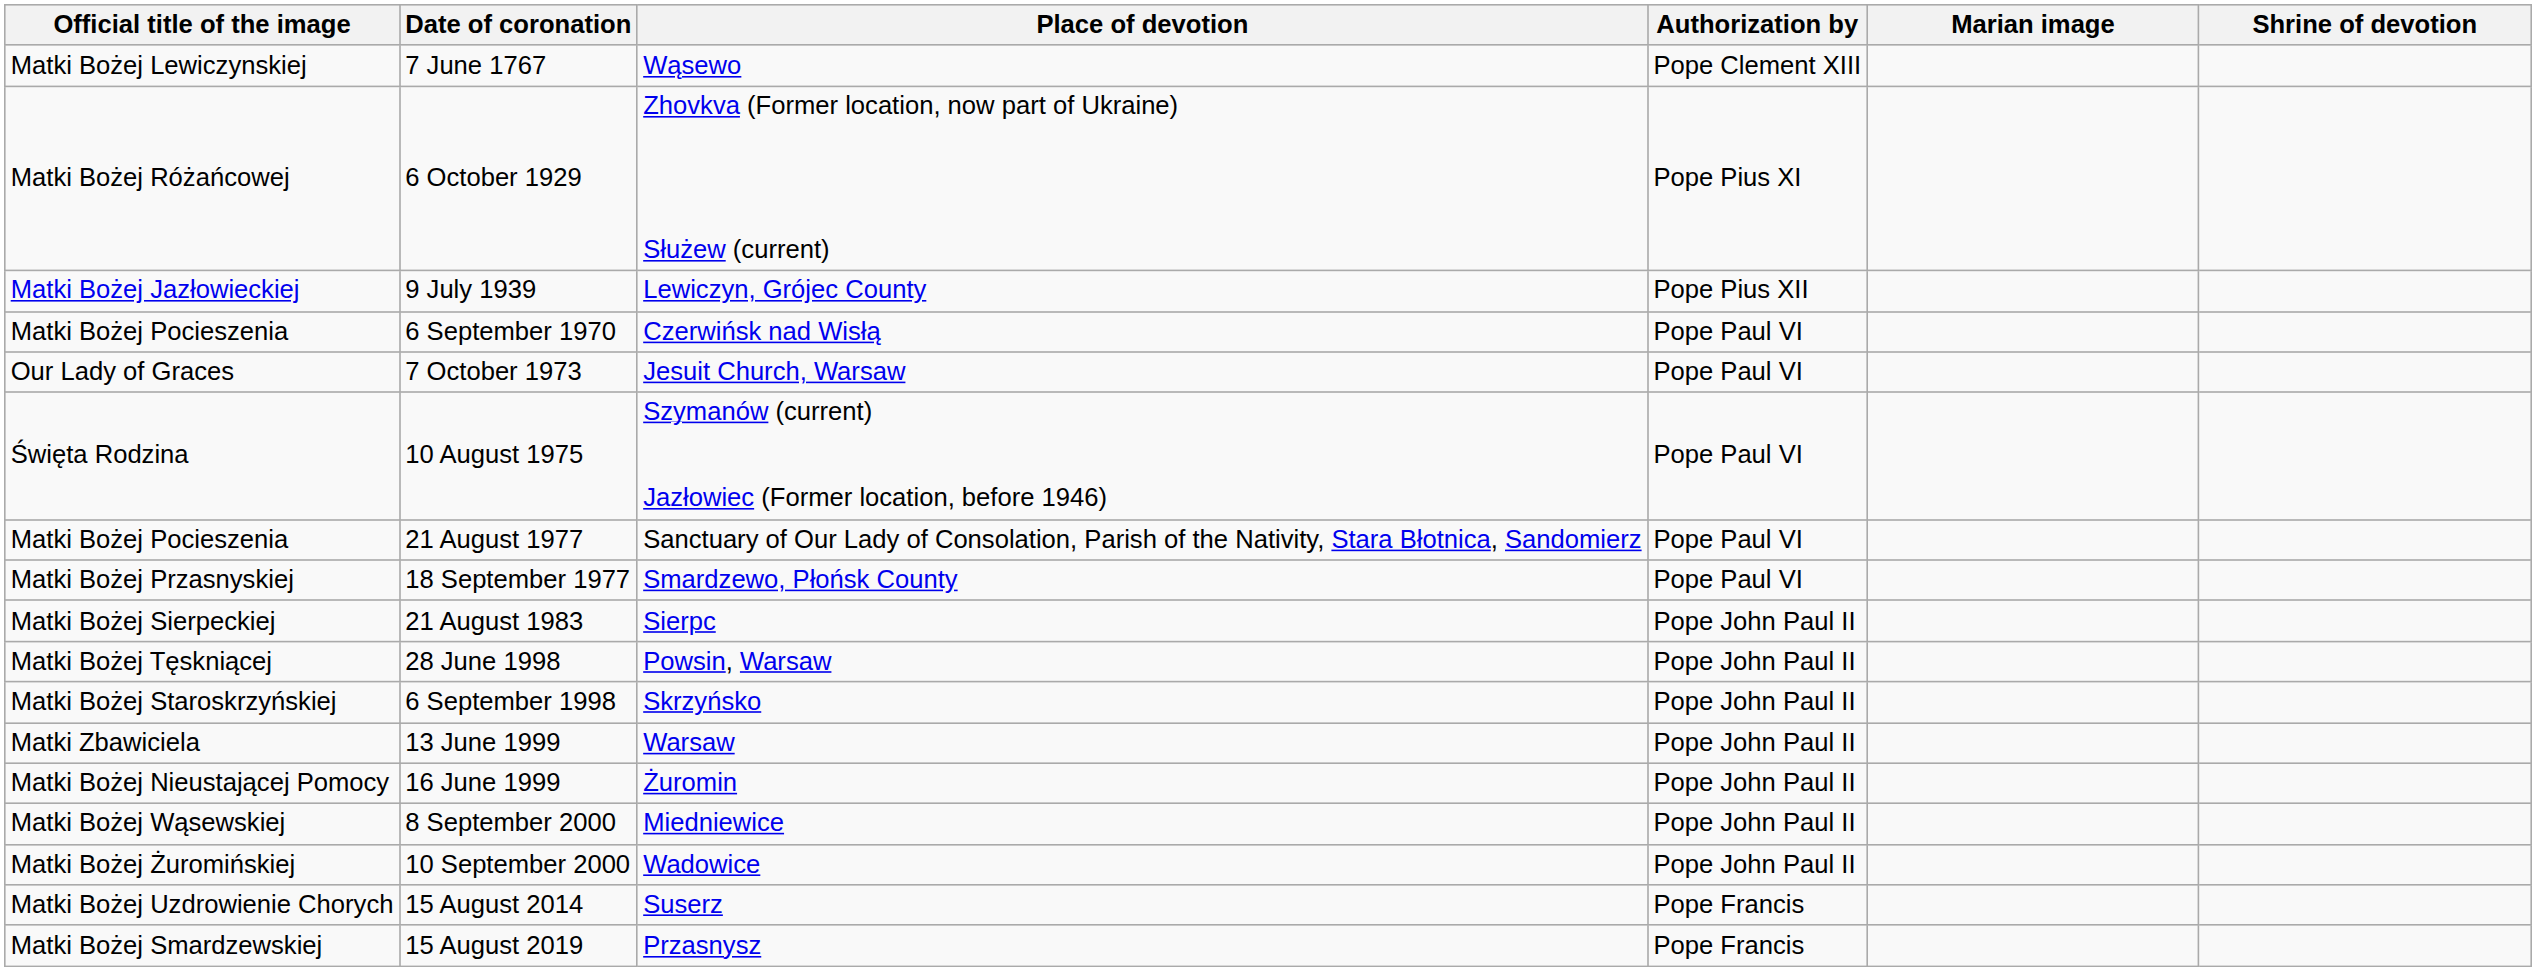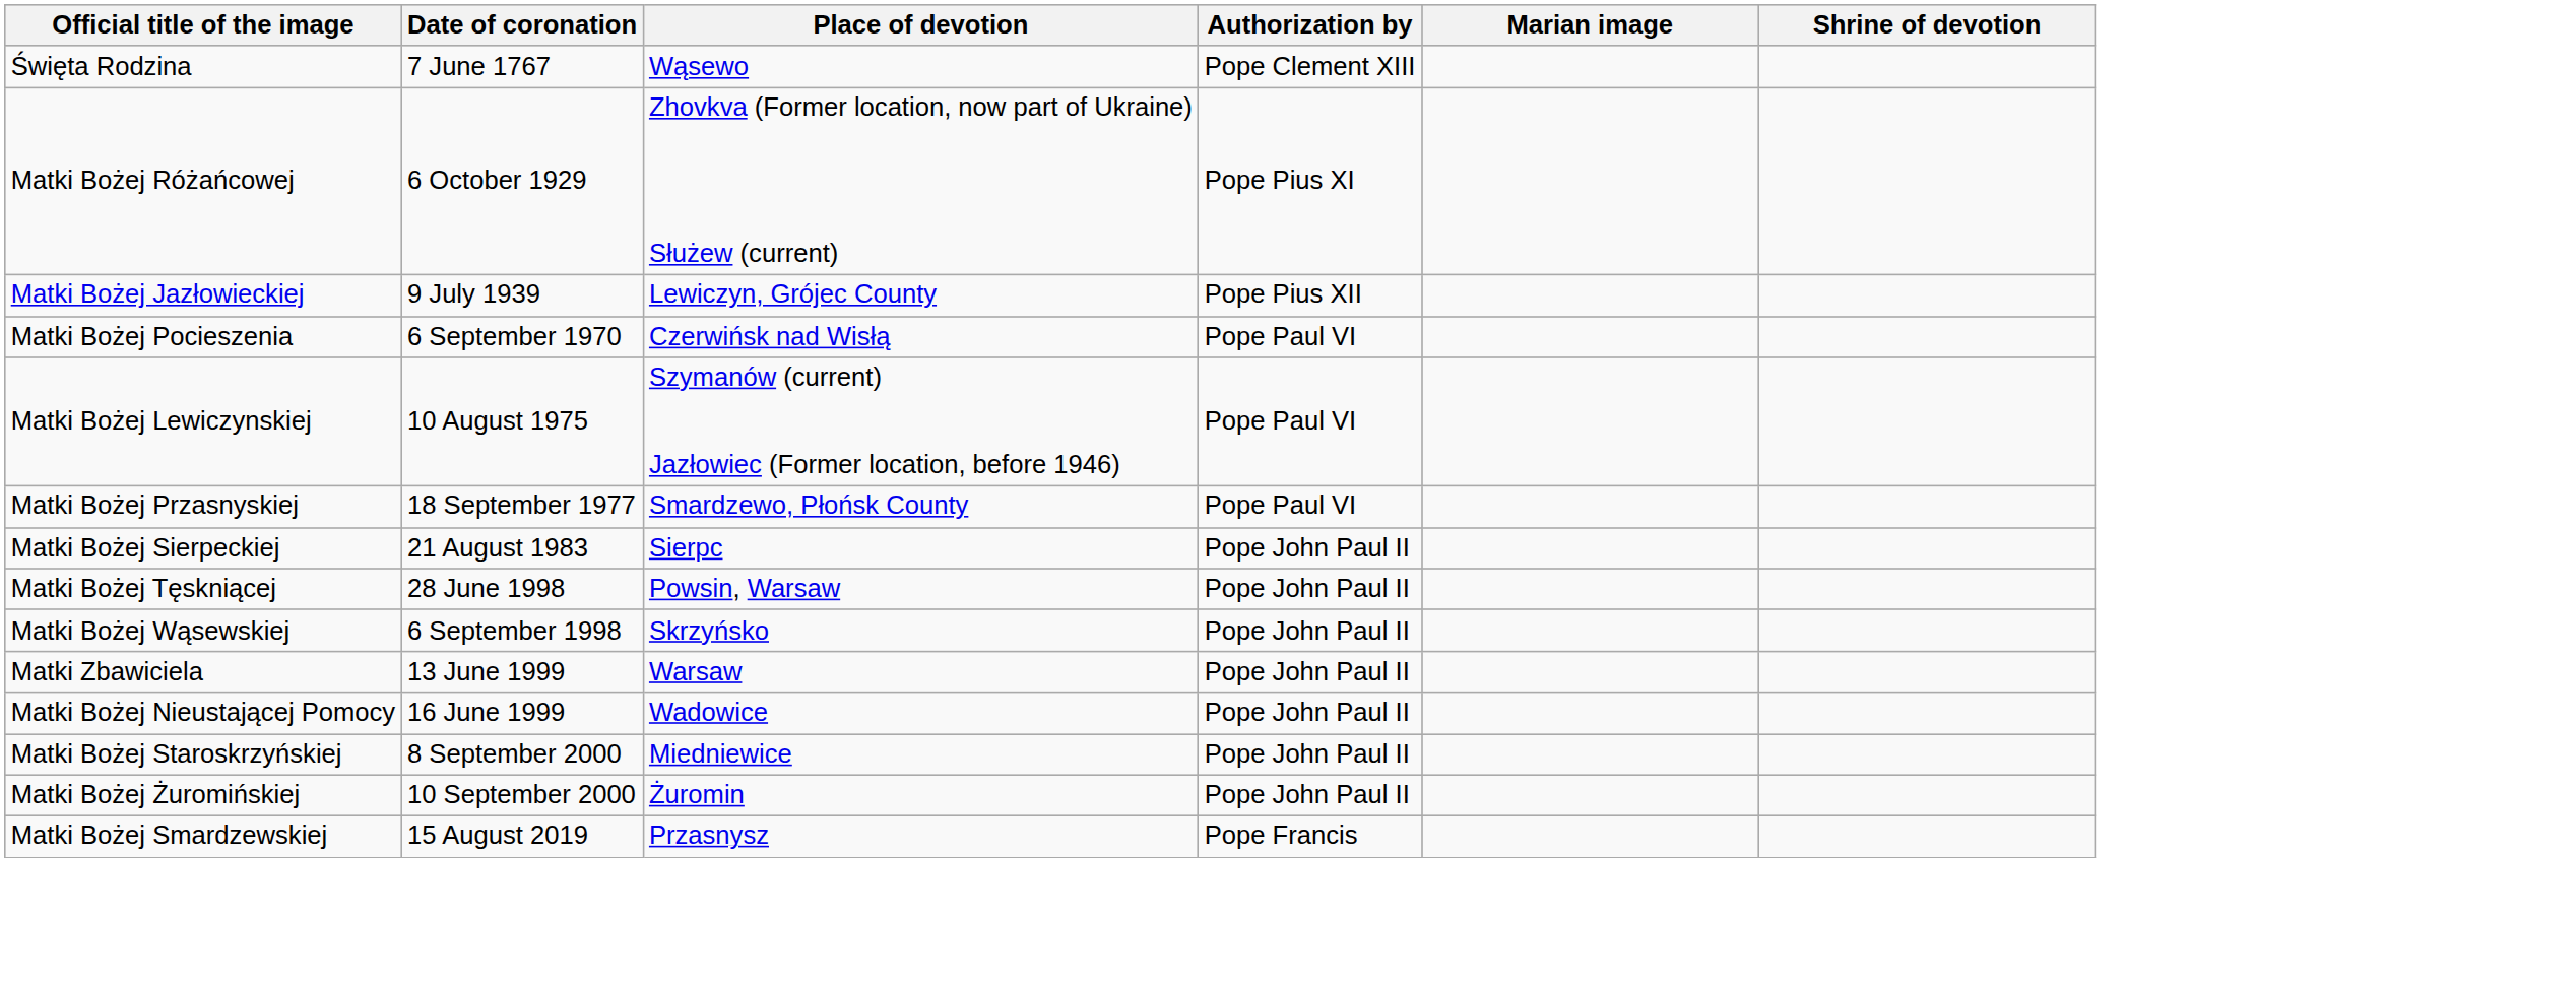 <table class="wikitable sortable">
 <tr>
 <th>Official title of the image</th>
 <th data-sort-type="date">Date of coronation</th>
 <th>Place of devotion</th>
 <th>Authorization by</th>
 <th width=200px class=unsortable>Marian image</th>
 <th width=200px class=unsortable>Shrine of devotion</th>
 </tr>
 <tr>
-<td>Matki Bożej Lewiczynskiej</td>
+<td>Święta Rodzina</td>
 <td>7 June 1767</td>
 <td><a href='#'>Wąsewo</a></td>
 <td>Pope Clement XIII</td>
 <td></td>
 <td></td>
 </tr>
 <tr>
 <td>Matki Bożej Różańcowej</td>
 <td>6 October 1929</td>
 <td><a href='#'>Zhovkva</a> (Former location, now part of Ukraine)<br><br><br><br><br><a href='#'>Służew</a> (current)</td>
 <td>Pope Pius XI</td>
 <td></td>
 <td></td>
 </tr>
 <tr>
 <td><a href='#'>Matki Bożej Jazłowieckiej</a></td>
 <td>9 July 1939</td>
 <td><a href='#'>Lewiczyn, Grójec County</a></td>
 <td>Pope Pius XII</td>
 <td></td>
 <td></td>
 </tr>
 <tr>
 <td>Matki Bożej Pocieszenia</td>
 <td>6 September 1970</td>
 <td><a href='#'>Czerwińsk nad Wisłą</a></td>
 <td>Pope Paul VI</td>
 <td></td>
 <td></td>
 </tr>
 <tr>
-<td>Our Lady of Graces</td>
-<td>7 October 1973</td>
-<td><a href='#'>Jesuit Church, Warsaw</a></td>
-<td>Pope Paul VI</td>
-<td></td>
-<td></td>
-</tr>
-<tr>
-<td>Święta Rodzina</td>
+<td>Matki Bożej Lewiczynskiej</td>
 <td>10 August 1975</td>
 <td><a href='#'>Szymanów</a> (current)<br><br><br> <a href='#'>Jazłowiec</a> (Former location, before 1946)</td>
-<td>Pope Paul VI</td>
-<td></td>
-<td></td>
-</tr>
-<tr>
-<td>Matki Bożej Pocieszenia</td>
-<td>21 August 1977</td>
-<td>Sanctuary of Our Lady of Consolation, Parish of the Nativity, <a href='#'>Stara Błotnica</a>, <a href='#'>Sandomierz</a></td>
 <td>Pope Paul VI</td>
 <td></td>
 <td></td>
 </tr>
 <tr>
 <td>Matki Bożej Przasnyskiej</td>
 <td>18 September 1977</td>
 <td><a href='#'>Smardzewo, Płońsk County</a></td>
 <td>Pope Paul VI</td>
 <td></td>
 <td></td>
 </tr>
 <tr>
 <td>Matki Bożej Sierpeckiej</td>
 <td>21 August 1983</td>
 <td><a href='#'>Sierpc</a></td>
 <td>Pope John Paul II</td>
 <td></td>
 <td></td>
 </tr>
 <tr>
 <td>Matki Bożej Tęskniącej</td>
 <td>28 June 1998</td>
 <td><a href='#'>Powsin</a>, <a href='#'>Warsaw</a></td>
 <td>Pope John Paul II</td>
 <td></td>
 <td></td>
 </tr>
 <tr>
-<td>Matki Bożej Staroskrzyńskiej</td>
+<td>Matki Bożej Wąsewskiej</td>
 <td>6 September 1998</td>
 <td><a href='#'>Skrzyńsko</a></td>
 <td>Pope John Paul II</td>
 <td></td>
 <td></td>
 </tr>
 <tr>
 <td>Matki Zbawiciela</td>
 <td>13 June 1999</td>
 <td><a href='#'>Warsaw</a></td>
 <td>Pope John Paul II</td>
 <td></td>
 <td></td>
 </tr>
 <tr>
 <td>Matki Bożej Nieustającej Pomocy</td>
 <td>16 June 1999</td>
-<td><a href='#'>Żuromin</a></td>
+<td><a href='#'>Wadowice</a></td>
 <td>Pope John Paul II</td>
 <td></td>
 <td></td>
 </tr>
 <tr>
-<td>Matki Bożej Wąsewskiej</td>
+<td>Matki Bożej Staroskrzyńskiej</td>
 <td>8 September 2000</td>
 <td><a href='#'>Miedniewice</a></td>
 <td>Pope John Paul II</td>
 <td></td>
 <td></td>
 </tr>
 <tr>
 <td>Matki Bożej Żuromińskiej</td>
 <td>10 September 2000</td>
-<td><a href='#'>Wadowice</a></td>
+<td><a href='#'>Żuromin</a></td>
 <td>Pope John Paul II</td>
-<td></td>
-<td></td>
-</tr>
-<tr>
-<td>Matki Bożej Uzdrowienie Chorych</td>
-<td>15 August 2014</td>
-<td><a href='#'>Suserz</a></td>
-<td>Pope Francis</td>
 <td></td>
 <td></td>
 </tr>
 <tr>
 <td>Matki Bożej Smardzewskiej</td>
 <td>15 August 2019</td>
 <td><a href='#'>Przasnysz</a></td>
 <td>Pope Francis</td>
 <td></td>
 <td></td>
 </tr>
 </table>
